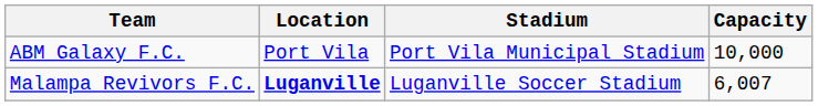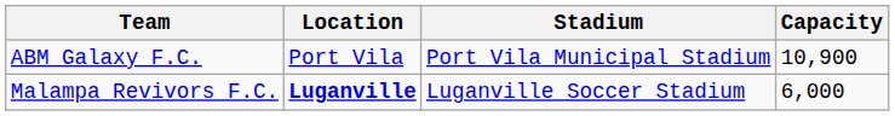 <table class="wikitable sortable">
 <tr>
 <th>Team</th>
 <th>Location</th>
 <th>Stadium</th>
 <th>Capacity</th>
 </tr>
 <tr>
 <td><a href='#'>ABM Galaxy F.C.</a></td>
 <td><a href='#'>Port Vila</a></td>
 <td><a href='#'>Port Vila Municipal Stadium</a></td>
-<td>10,000</td>
+<td>10,900</td>
 </tr>
 <tr>
 <td><a href='#'>Malampa Revivors F.C.</a></td>
 <td><strong><a href='#'>Luganville</a></strong></td>
 <td><a href='#'>Luganville Soccer Stadium</a></td>
-<td>6,007</td>
+<td>6,000</td>
 </tr>
 </table>
